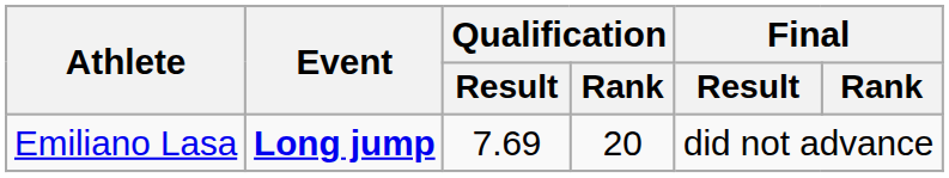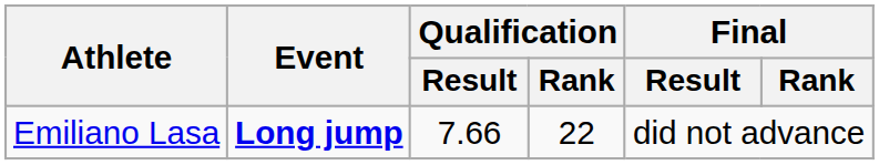 <table class=wikitable style=font-size:90%>
 <tr>
 <th rowspan=2>Athlete</th>
 <th rowspan=2>Event</th>
 <th colspan=2>Qualification</th>
 <th colspan=2>Final</th>
 </tr>
 <tr style=font-size:95%>
 <th>Result</th>
 <th>Rank</th>
 <th>Result</th>
 <th>Rank</th>
 </tr>
 <tr align=center>
 <td align=left><a href='#'>Emiliano Lasa</a></td>
 <td align=left><strong><a href='#'>Long jump</a></strong></td>
-<td>7.69</td>
-<td>20</td>
+<td>7.66</td>
+<td>22</td>
 <td colspan=2>did not advance</td>
 </tr>
 </table>
